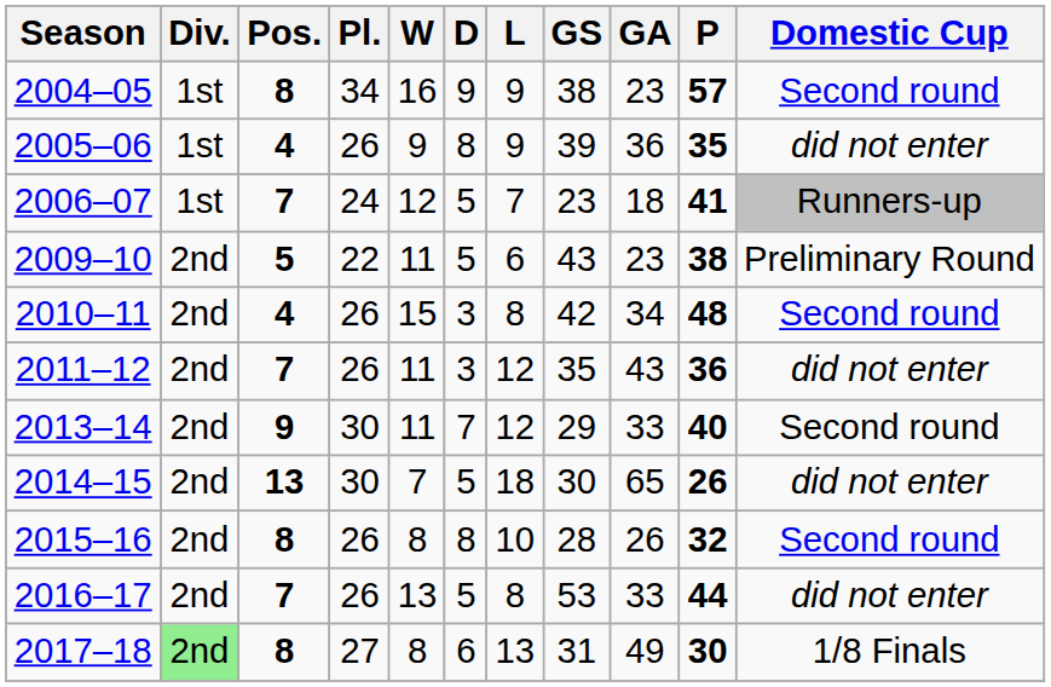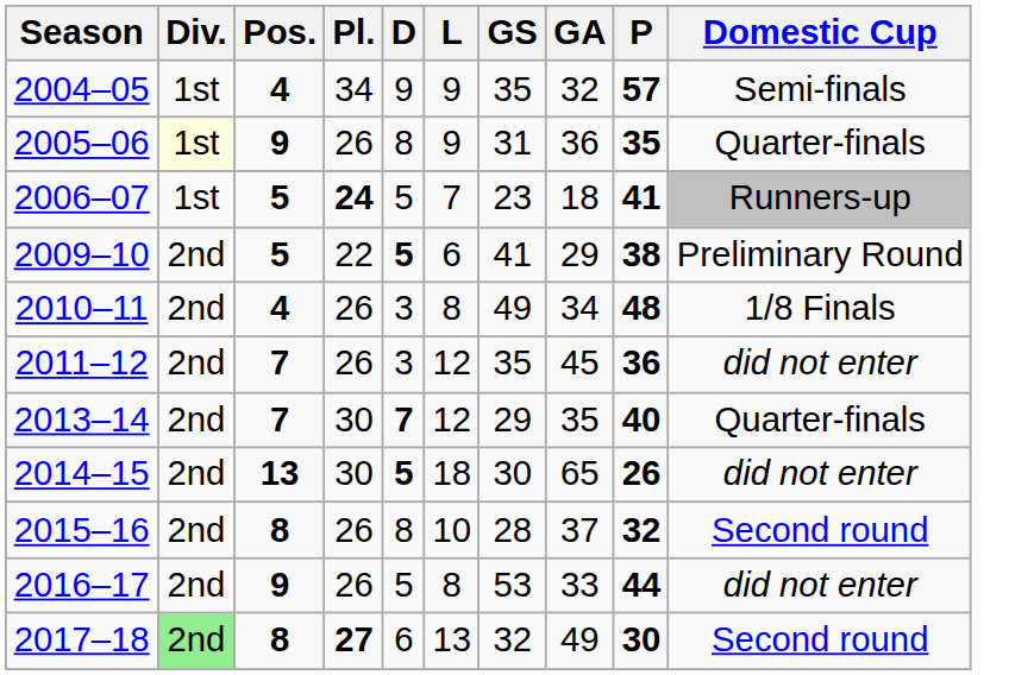 <table class="wikitable">
 <tr>
 <th>Season</th>
 <th>Div.</th>
 <th>Pos.</th>
 <th>Pl.</th>
-<th>W</th>
 <th>D</th>
 <th>L</th>
 <th>GS</th>
 <th>GA</th>
 <th>P</th>
 <th><a href='#'>Domestic Cup</a></th>
 </tr>
 <tr>
 <td align=center><a href='#'>2004–05</a></td>
 <td align=center>1st</td>
-<td align=center><strong>8</strong></td>
+<td align=center><strong>4</strong></td>
 <td align=center>34</td>
-<td align=center>16</td>
 <td align=center>9</td>
 <td align=center>9</td>
-<td align=center>38</td>
-<td align=center>23</td>
+<td align=center>35</td>
+<td align=center>32</td>
 <td align=center><strong>57</strong></td>
-<td align=center><a href='#'>Second round</a></td>
+<td align=center>Semi-finals</td>
 </tr>
 <tr>
 <td align=center><a href='#'>2005–06</a></td>
-<td align=center>1st</td>
-<td align=center><strong>4</strong></td>
+<td align=center style="background: lightyellow;">1st</td>
+<td align=center><strong>9</strong></td>
 <td align=center>26</td>
-<td align=center>9</td>
 <td align=center>8</td>
 <td align=center>9</td>
-<td align=center>39</td>
+<td align=center>31</td>
 <td align=center>36</td>
 <td align=center><strong>35</strong></td>
-<td align=center><em>did not enter</em></td>
+<td align=center>Quarter-finals</td>
 </tr>
 <tr>
 <td align=center><a href='#'>2006–07</a></td>
 <td align=center>1st</td>
-<td align=center><strong>7</strong></td>
-<td align=center>24</td>
-<td align=center>12</td>
+<td align=center><strong>5</strong></td>
+<td align=center><strong>24</strong></td>
 <td align=center>5</td>
 <td align=center>7</td>
 <td align=center>23</td>
 <td align=center>18</td>
 <td align=center><strong>41</strong></td>
 <td align=center bgcolor=silver>Runners-up</td>
 </tr>
 <tr>
 <td align=center><a href='#'>2009–10</a></td>
 <td align=center>2nd</td>
 <td align=center><strong>5</strong></td>
 <td align=center>22</td>
-<td align=center>11</td>
-<td align=center>5</td>
+<td align=center><strong>5</strong></td>
 <td align=center>6</td>
-<td align=center>43</td>
-<td align=center>23</td>
+<td align=center>41</td>
+<td align=center>29</td>
 <td align=center><strong>38</strong></td>
 <td align=center>Preliminary Round</td>
 </tr>
 <tr>
 <td align=center><a href='#'>2010–11</a></td>
 <td align=center>2nd</td>
 <td align=center><strong>4</strong></td>
 <td align=center>26</td>
-<td align=center>15</td>
 <td align=center>3</td>
 <td align=center>8</td>
-<td align=center>42</td>
+<td align=center>49</td>
 <td align=center>34</td>
 <td align=center><strong>48</strong></td>
-<td align=center><a href='#'>Second round</a></td>
+<td align=center>1/8 Finals</td>
 </tr>
 <tr>
 <td align=center><a href='#'>2011–12</a></td>
 <td align=center>2nd</td>
 <td align=center><strong>7</strong></td>
 <td align=center>26</td>
-<td align=center>11</td>
 <td align=center>3</td>
 <td align=center>12</td>
 <td align=center>35</td>
-<td align=center>43</td>
+<td align=center>45</td>
 <td align=center><strong>36</strong></td>
 <td align=center><em>did not enter</em></td>
 </tr>
 <tr>
 <td align=center><a href='#'>2013–14</a></td>
 <td align=center>2nd</td>
-<td align=center><strong>9</strong></td>
+<td align=center><strong>7</strong></td>
 <td align=center>30</td>
-<td align=center>11</td>
-<td align=center>7</td>
+<td align=center><strong>7</strong></td>
 <td align=center>12</td>
 <td align=center>29</td>
-<td align=center>33</td>
+<td align=center>35</td>
 <td align=center><strong>40</strong></td>
-<td align=center>Second round</td>
+<td align=center>Quarter-finals</td>
 </tr>
 <tr>
 <td align=center><a href='#'>2014–15</a></td>
 <td align=center>2nd</td>
 <td align=center><strong>13</strong></td>
 <td align=center>30</td>
-<td align=center>7</td>
-<td align=center>5</td>
+<td align=center><strong>5</strong></td>
 <td align=center>18</td>
 <td align=center>30</td>
 <td align=center>65</td>
 <td align=center><strong>26</strong></td>
 <td align=center><em>did not enter</em></td>
 </tr>
 <tr>
 <td align=center><a href='#'>2015–16</a></td>
 <td align=center>2nd</td>
 <td align=center><strong>8</strong></td>
 <td align=center>26</td>
 <td align=center>8</td>
-<td align=center>8</td>
 <td align=center>10</td>
 <td align=center>28</td>
-<td align=center>26</td>
+<td align=center>37</td>
 <td align=center><strong>32</strong></td>
 <td align=center><a href='#'>Second round</a></td>
 </tr>
 <tr>
 <td align=center><a href='#'>2016–17</a></td>
 <td align=center>2nd</td>
-<td align=center><strong>7</strong></td>
+<td align=center><strong>9</strong></td>
 <td align=center>26</td>
-<td align=center>13</td>
 <td align=center>5</td>
 <td align=center>8</td>
 <td align=center>53</td>
 <td align=center>33</td>
 <td align=center><strong>44</strong></td>
 <td align=center><em>did not enter</em></td>
 </tr>
 <tr>
 <td align=center><a href='#'>2017–18</a></td>
 <td align=center style="background: lightgreen;">2nd</td>
 <td align=center><strong>8</strong></td>
-<td align=center>27</td>
-<td align=center>8</td>
+<td align=center><strong>27</strong></td>
 <td align=center>6</td>
 <td align=center>13</td>
-<td align=center>31</td>
+<td align=center>32</td>
 <td align=center>49</td>
 <td align=center><strong>30</strong></td>
-<td align=center>1/8 Finals</td>
+<td align=center><a href='#'>Second round</a></td>
 </tr>
 </table>
